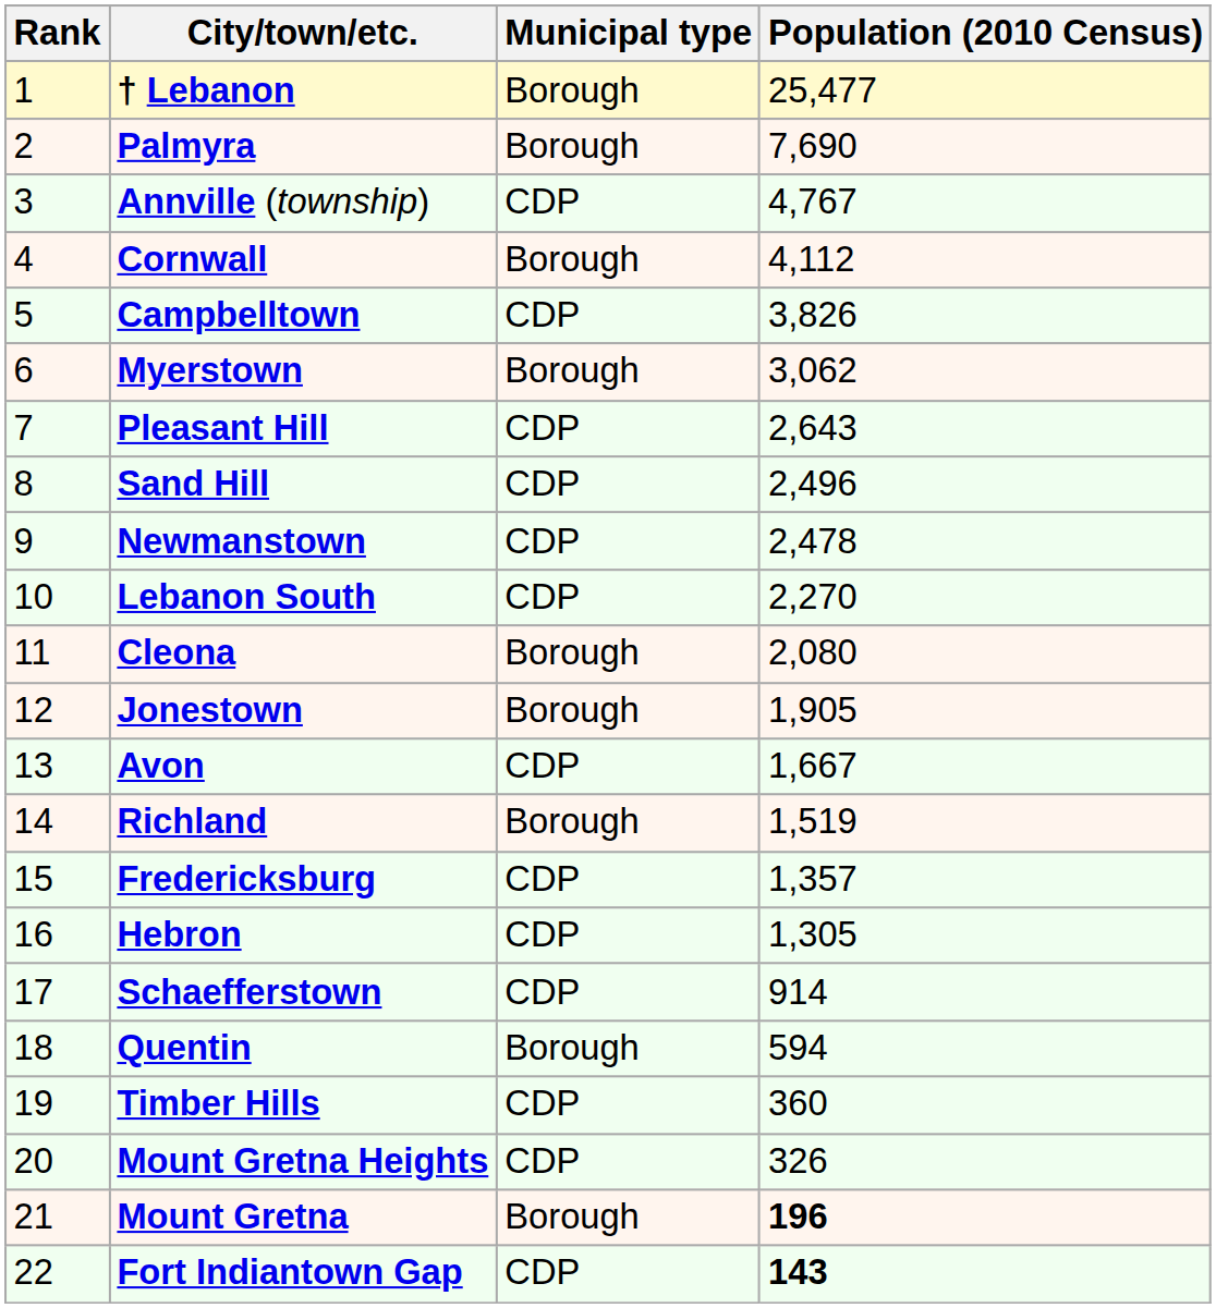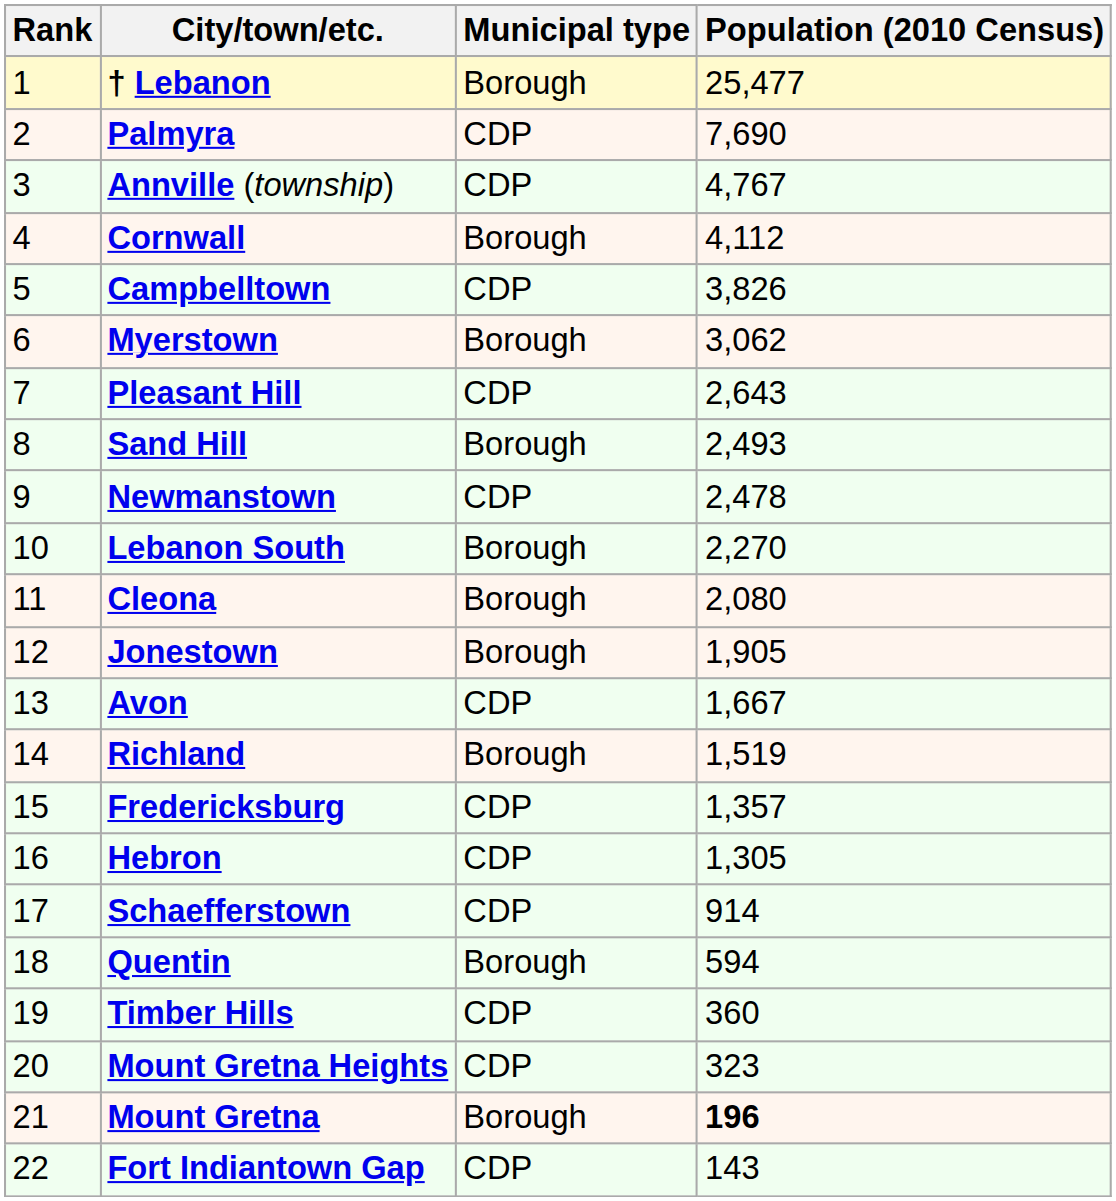 <table class="wikitable sortable">
 <tr>
 <th>Rank</th>
 <th>City/town/etc.</th>
 <th>Municipal type</th>
 <th>Population (2010 Census)</th>
 </tr>
 <tr style="background-color:#FFFACD;">
 <td>1</td>
 <td><strong>†</strong> <strong><a href='#'>Lebanon</a></strong></td>
 <td>Borough</td>
 <td>25,477</td>
 </tr>
 <tr style="background-color:#FFF5EE;">
 <td>2</td>
 <td><strong><a href='#'>Palmyra</a></strong></td>
-<td>Borough</td>
+<td>CDP</td>
 <td>7,690</td>
 </tr>
 <tr style="background-color:#F0FFF0;">
 <td>3</td>
 <td><strong><a href='#'>Annville</a></strong> (<em>township</em>)</td>
 <td>CDP</td>
 <td>4,767</td>
 </tr>
 <tr style="background-color:#FFF5EE;">
 <td>4</td>
 <td><strong><a href='#'>Cornwall</a></strong></td>
 <td>Borough</td>
 <td>4,112</td>
 </tr>
 <tr style="background-color:#F0FFF0;">
 <td>5</td>
 <td><strong><a href='#'>Campbelltown</a></strong></td>
 <td>CDP</td>
 <td>3,826</td>
 </tr>
 <tr style="background-color:#FFF5EE;">
 <td>6</td>
 <td><strong><a href='#'>Myerstown</a></strong></td>
 <td>Borough</td>
 <td>3,062</td>
 </tr>
 <tr style="background-color:#F0FFF0;">
 <td>7</td>
 <td><strong><a href='#'>Pleasant Hill</a></strong></td>
 <td>CDP</td>
 <td>2,643</td>
 </tr>
 <tr style="background-color:#F0FFF0;">
 <td>8</td>
 <td><strong><a href='#'>Sand Hill</a></strong></td>
-<td>CDP</td>
-<td>2,496</td>
+<td>Borough</td>
+<td>2,493</td>
 </tr>
 <tr style="background-color:#F0FFF0;">
 <td>9</td>
 <td><strong><a href='#'>Newmanstown</a></strong></td>
 <td>CDP</td>
 <td>2,478</td>
 </tr>
 <tr style="background-color:#F0FFF0;">
 <td>10</td>
 <td><strong><a href='#'>Lebanon South</a></strong></td>
-<td>CDP</td>
+<td>Borough</td>
 <td>2,270</td>
 </tr>
 <tr style="background-color:#FFF5EE;">
 <td>11</td>
 <td><strong><a href='#'>Cleona</a></strong></td>
 <td>Borough</td>
 <td>2,080</td>
 </tr>
 <tr style="background-color:#FFF5EE;">
 <td>12</td>
 <td><strong><a href='#'>Jonestown</a></strong></td>
 <td>Borough</td>
 <td>1,905</td>
 </tr>
 <tr style="background-color:#F0FFF0;">
 <td>13</td>
 <td><strong><a href='#'>Avon</a></strong></td>
 <td>CDP</td>
 <td>1,667</td>
 </tr>
 <tr style="background-color:#FFF5EE;">
 <td>14</td>
 <td><strong><a href='#'>Richland</a></strong></td>
 <td>Borough</td>
 <td>1,519</td>
 </tr>
 <tr style="background-color:#F0FFF0;">
 <td>15</td>
 <td><strong><a href='#'>Fredericksburg</a></strong></td>
 <td>CDP</td>
 <td>1,357</td>
 </tr>
 <tr style="background-color:#F0FFF0;">
 <td>16</td>
 <td><strong><a href='#'>Hebron</a></strong></td>
 <td>CDP</td>
 <td>1,305</td>
 </tr>
 <tr style="background-color:#F0FFF0;">
 <td>17</td>
 <td><strong><a href='#'>Schaefferstown</a></strong></td>
 <td>CDP</td>
 <td>914</td>
 </tr>
 <tr style="background-color:#F0FFF0;">
 <td>18</td>
 <td><strong><a href='#'>Quentin</a></strong></td>
 <td>Borough</td>
 <td>594</td>
 </tr>
 <tr style="background-color:#F0FFF0;">
 <td>19</td>
 <td><strong><a href='#'>Timber Hills</a></strong></td>
 <td>CDP</td>
 <td>360</td>
 </tr>
 <tr style="background-color:#F0FFF0;">
 <td>20</td>
 <td><strong><a href='#'>Mount Gretna Heights</a></strong></td>
 <td>CDP</td>
-<td>326</td>
+<td>323</td>
 </tr>
 <tr style="background-color:#FFF5EE;">
 <td>21</td>
 <td><strong><a href='#'>Mount Gretna</a></strong></td>
 <td>Borough</td>
 <td><strong>196</strong></td>
 </tr>
 <tr style="background-color:#F0FFF0;">
 <td>22</td>
 <td><strong><a href='#'>Fort Indiantown Gap</a></strong></td>
 <td>CDP</td>
-<td><strong>143</strong></td>
+<td>143</td>
 </tr>
 </table>
